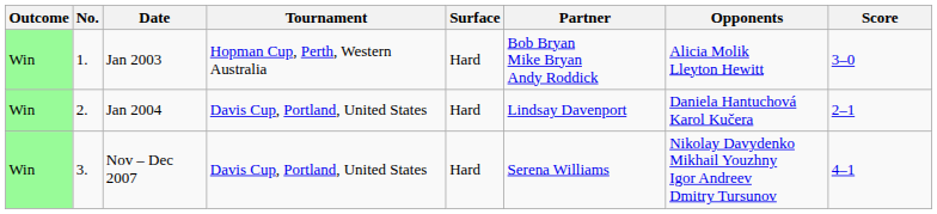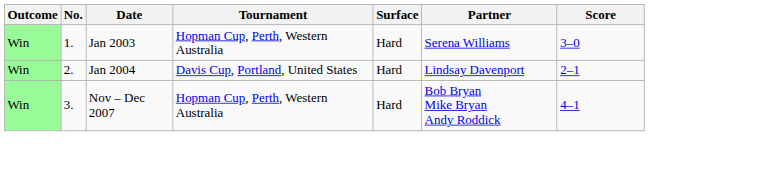 <table class="sortable wikitable">
 <tr>
 <th>Outcome</th>
 <th>No.</th>
 <th width=100>Date</th>
 <th width=240>Tournament</th>
 <th>Surface</th>
 <th width=160>Partner</th>
-<th width=160>Opponents</th>
 <th width=100 class="unsortable">Score</th>
 </tr>
 <tr>
 <td style="background:#98fb98;">Win</td>
 <td>1.</td>
 <td>Jan 2003</td>
 <td><a href='#'>Hopman Cup</a>, <a href='#'>Perth</a>, Western Australia</td>
 <td>Hard</td>
-<td> <a href='#'>Bob Bryan</a><br> <a href='#'>Mike Bryan</a><br> <a href='#'>Andy Roddick</a></td>
-<td> <a href='#'>Alicia Molik</a><br> <a href='#'>Lleyton Hewitt</a></td>
+<td> <a href='#'>Serena Williams</a></td>
 <td><a href='#'>3–0</a></td>
 </tr>
 <tr>
 <td style="background:#98fb98;">Win</td>
 <td>2.</td>
 <td>Jan 2004</td>
 <td><a href='#'>Davis Cup</a>, <a href='#'>Portland</a>, United States</td>
 <td>Hard</td>
 <td> <a href='#'>Lindsay Davenport</a></td>
-<td> <a href='#'>Daniela Hantuchová</a><br> <a href='#'>Karol Kučera</a></td>
 <td><a href='#'>2–1</a></td>
 </tr>
 <tr>
 <td bgcolor=98FB98>Win</td>
 <td>3.</td>
 <td>Nov – Dec 2007</td>
-<td><a href='#'>Davis Cup</a>, <a href='#'>Portland</a>, United States</td>
+<td><a href='#'>Hopman Cup</a>, <a href='#'>Perth</a>, Western Australia</td>
 <td>Hard</td>
-<td> <a href='#'>Serena Williams</a></td>
-<td> <a href='#'>Nikolay Davydenko</a><br> <a href='#'>Mikhail Youzhny</a> <br>  <a href='#'>Igor Andreev</a><br>  <a href='#'>Dmitry Tursunov</a></td>
+<td> <a href='#'>Bob Bryan</a><br> <a href='#'>Mike Bryan</a><br> <a href='#'>Andy Roddick</a></td>
 <td><a href='#'>4–1</a></td>
 </tr>
 </table>
